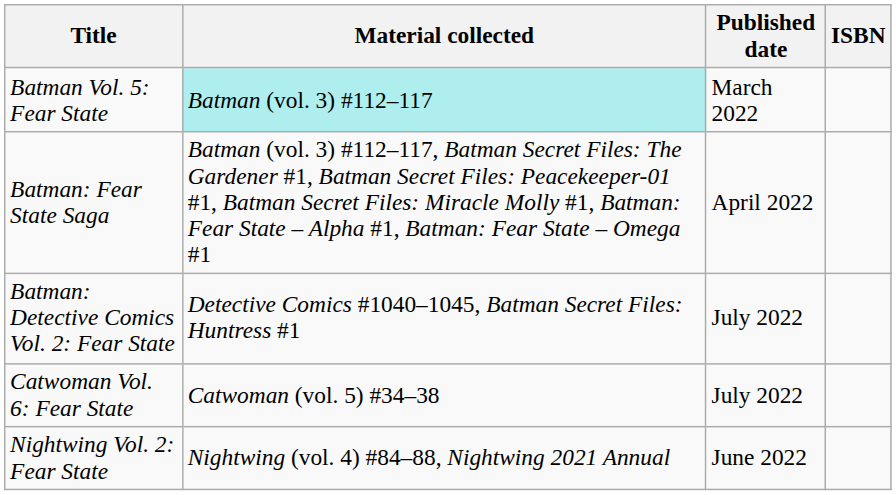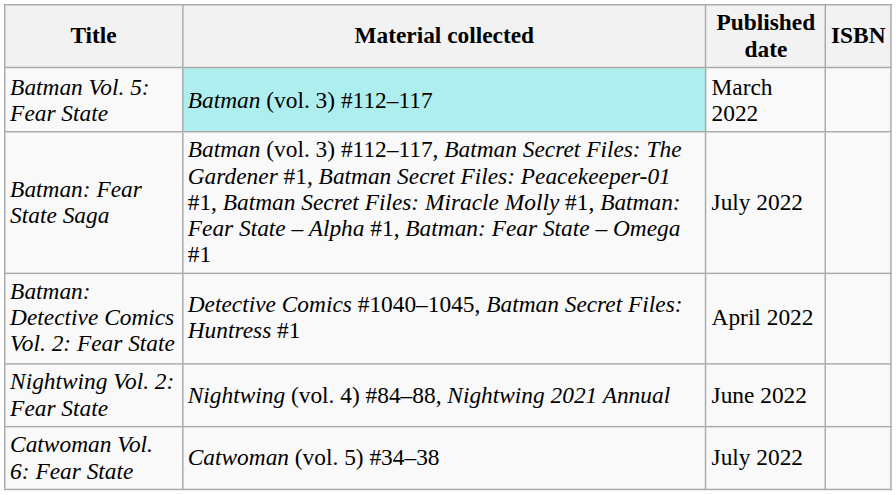 <table class="wikitable">
 <tr>
 <th>Title</th>
 <th>Material collected</th>
 <th>Published date</th>
 <th>ISBN</th>
 </tr>
 <tr>
 <td><em>Batman Vol. 5: Fear State</em></td>
 <td style="background: paleturquoise;"><em>Batman</em> (vol. 3) #112–117</td>
 <td>March 2022</td>
 <td></td>
 </tr>
 <tr>
 <td><em>Batman: Fear State Saga</em></td>
 <td><em>Batman</em> (vol. 3) #112–117, <em>Batman Secret Files: The Gardener</em> #1, <em>Batman Secret Files: Peacekeeper-01</em> #1, <em>Batman Secret Files: Miracle Molly</em> #1, <em>Batman: Fear State – Alpha</em> #1, <em>Batman: Fear State – Omega</em> #1</td>
-<td>April 2022</td>
+<td>July 2022</td>
 <td></td>
 </tr>
 <tr>
 <td><em>Batman: Detective Comics Vol. 2: Fear State</em></td>
 <td><em>Detective Comics</em> #1040–1045, <em>Batman Secret Files: Huntress</em> #1</td>
-<td>July 2022</td>
+<td>April 2022</td>
+<td></td>
+</tr>
+<tr>
+<td><em>Nightwing Vol. 2: Fear State</em></td>
+<td><em>Nightwing</em> (vol. 4) #84–88, <em>Nightwing 2021 Annual</em></td>
+<td>June 2022</td>
 <td></td>
 </tr>
 <tr>
 <td><em>Catwoman Vol. 6: Fear State</em></td>
 <td><em>Catwoman</em> (vol. 5) #34–38</td>
 <td>July 2022</td>
 <td></td>
 </tr>
-<tr>
-<td><em>Nightwing Vol. 2: Fear State</em></td>
-<td><em>Nightwing</em> (vol. 4) #84–88, <em>Nightwing 2021 Annual</em></td>
-<td>June 2022</td>
-<td></td>
-</tr>
 </table>
